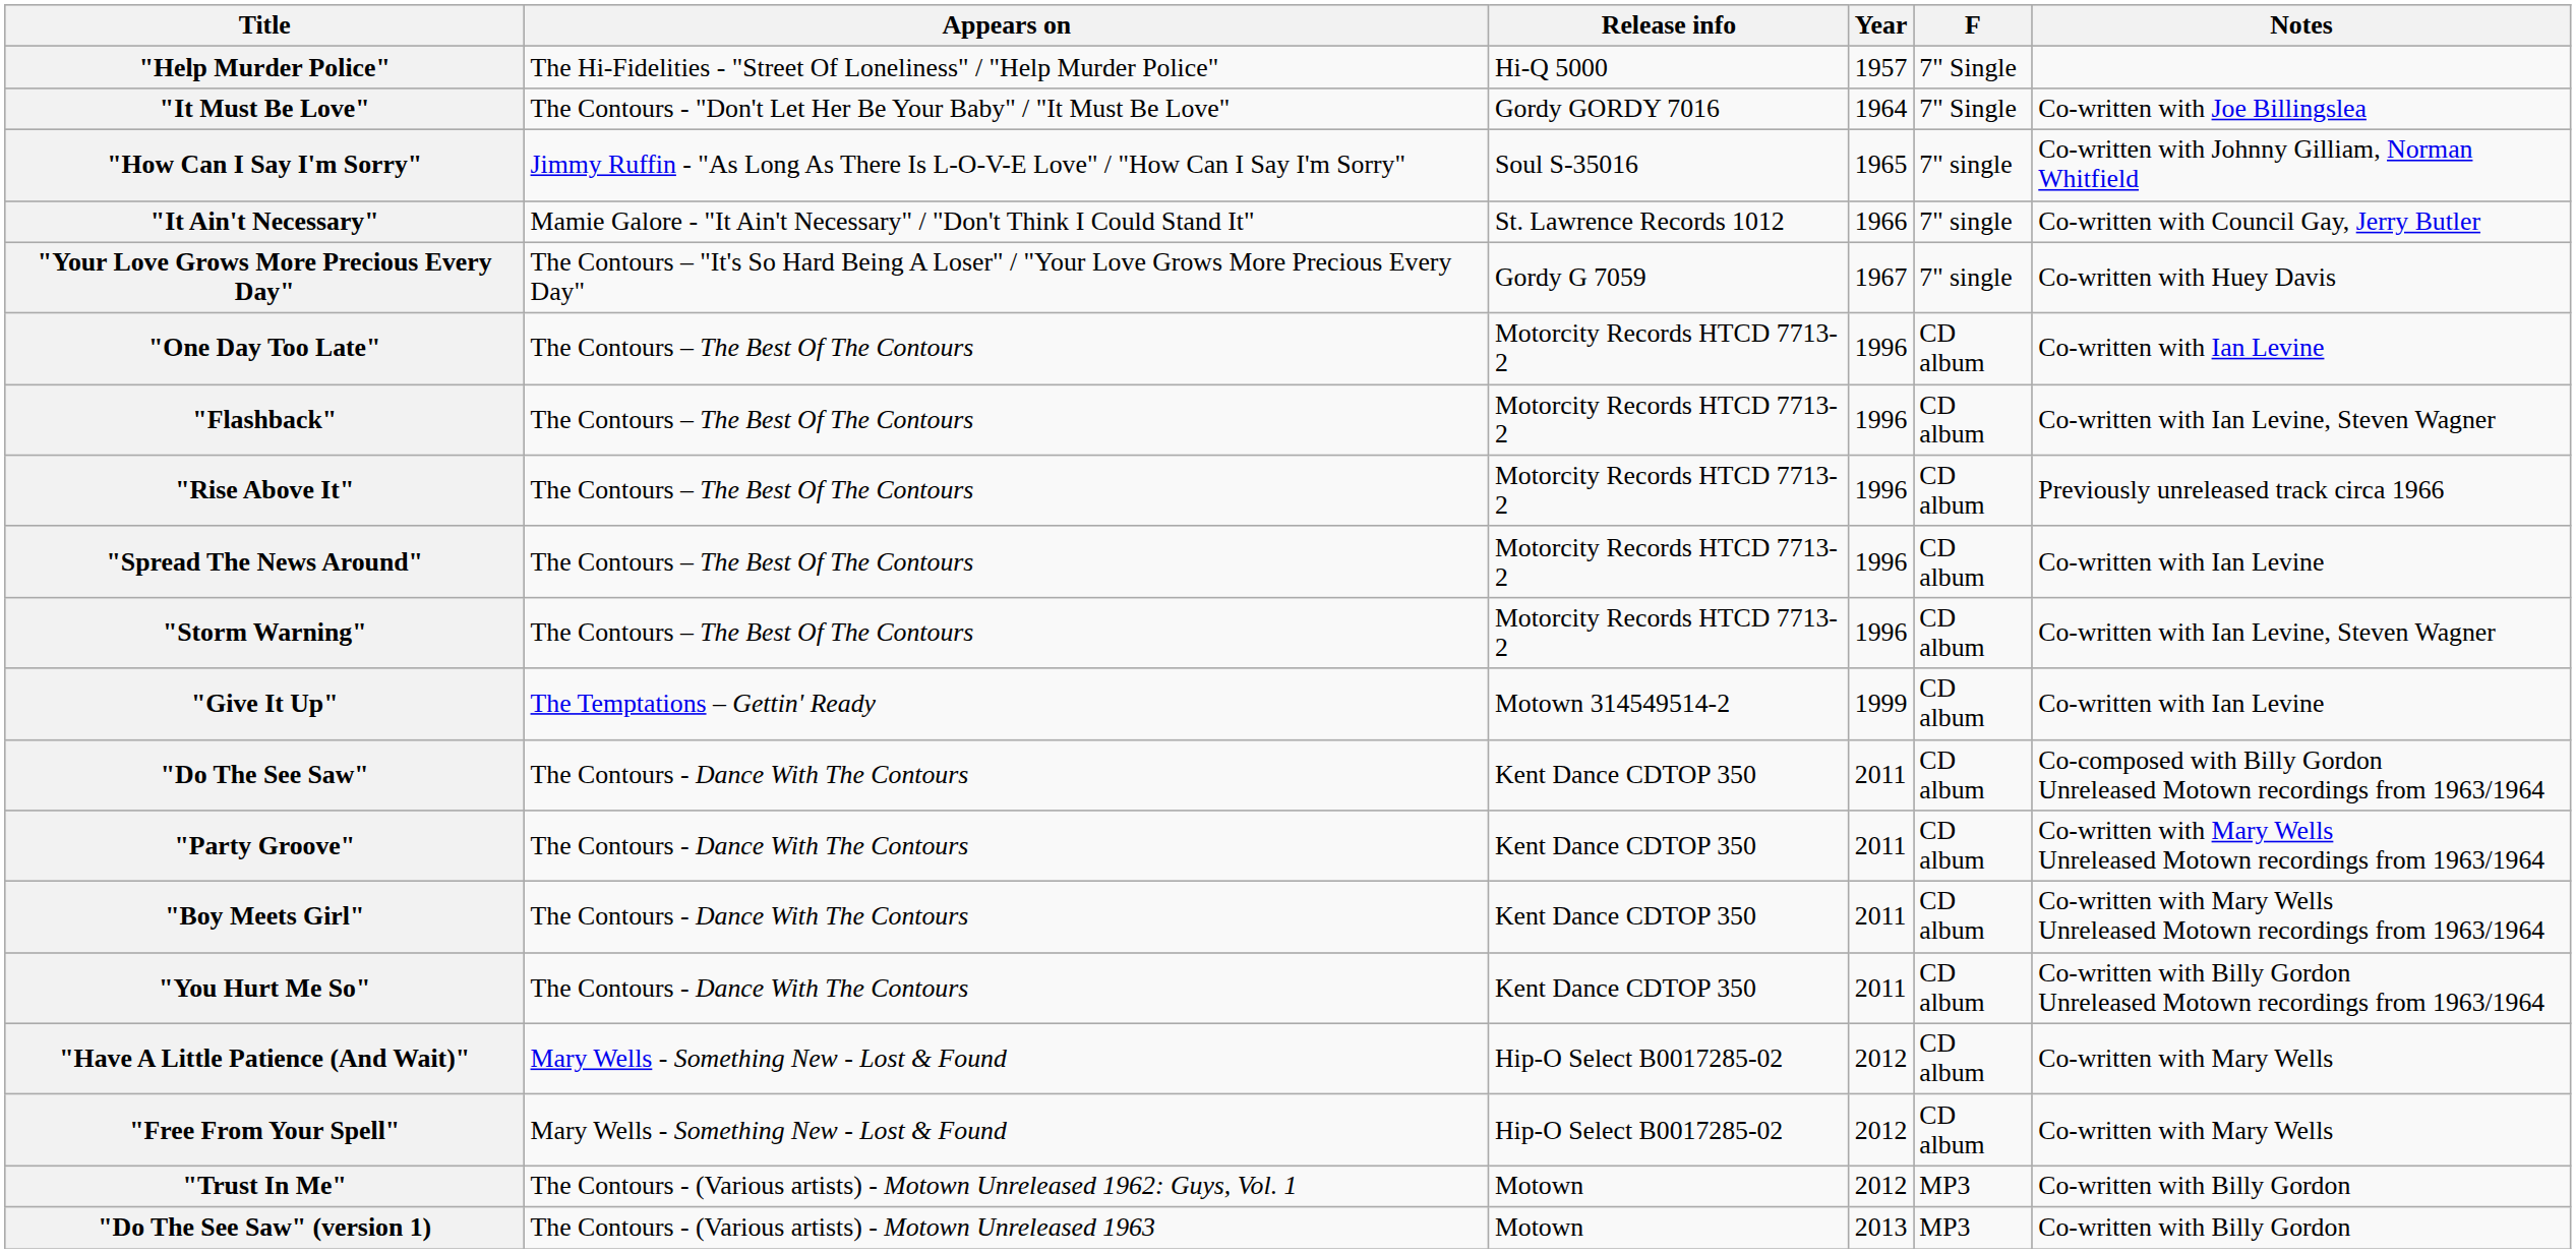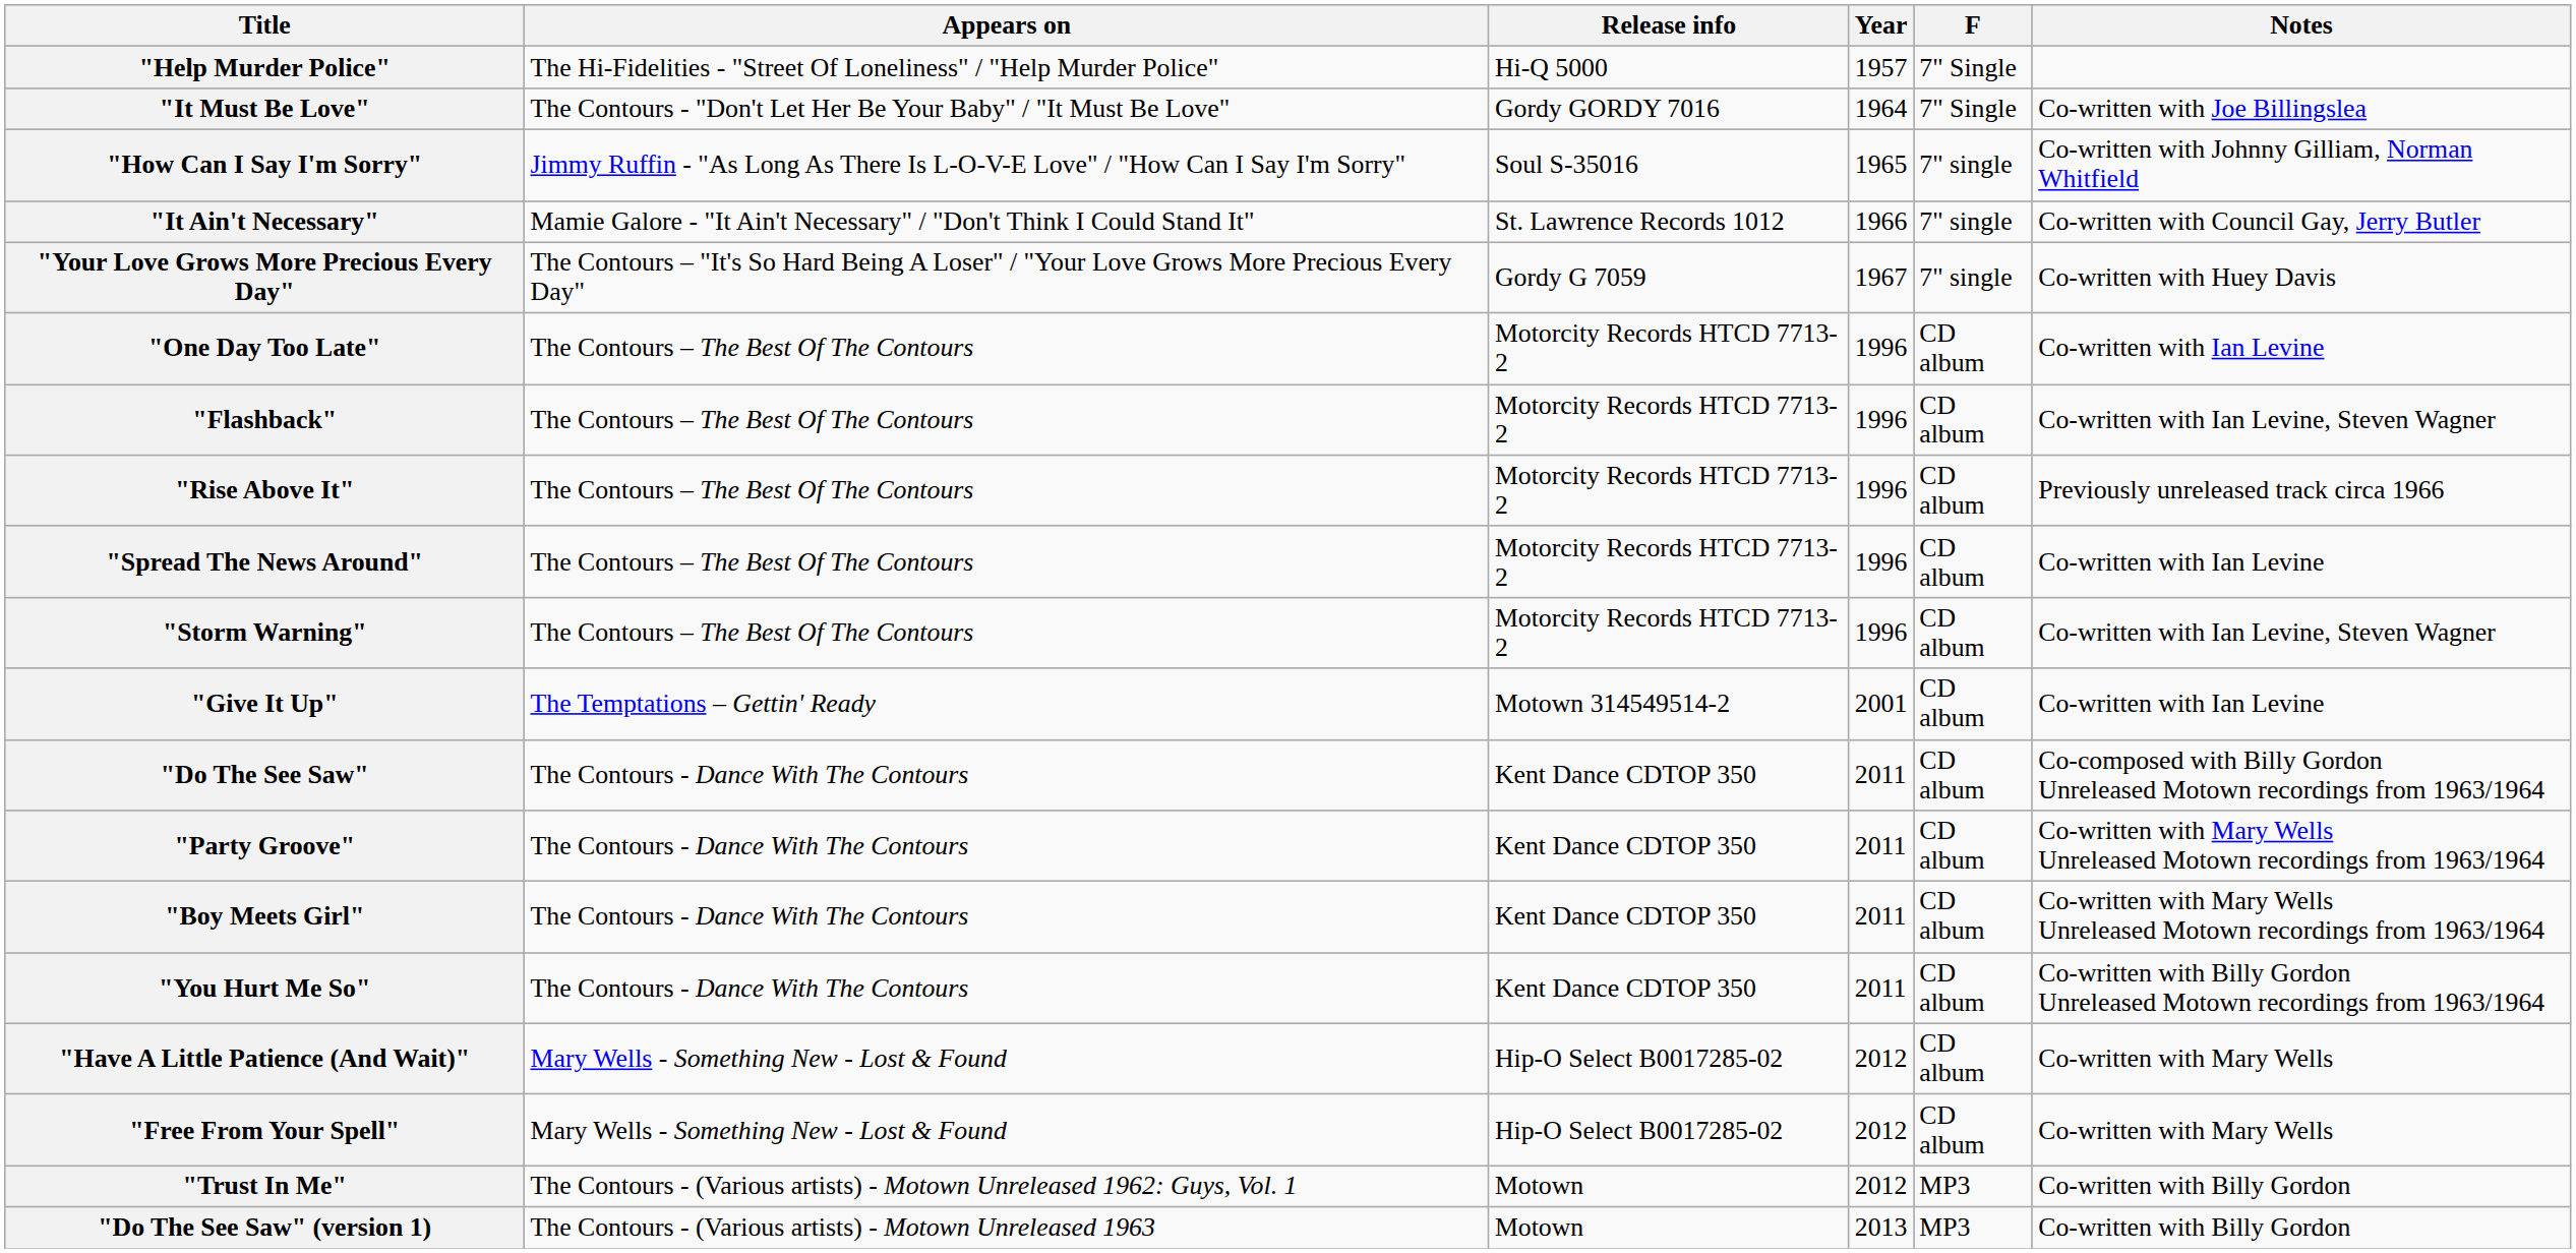 <table class="wikitable plainrowheaders sortable">
 <tr>
 <th scope="col">Title</th>
 <th scope="col">Appears on</th>
 <th scope="col">Release info</th>
 <th scope="col">Year</th>
 <th scope="col">F</th>
 <th scope="col" class="unsortable">Notes</th>
 </tr>
 <tr>
 <th scope="row">"Help Murder Police"</th>
 <td>The Hi-Fidelities - "Street Of Loneliness" / "Help Murder Police"</td>
 <td>Hi-Q 5000</td>
 <td>1957</td>
 <td>7" Single</td>
 <td></td>
 </tr>
 <tr>
 <th scope="row">"It Must Be Love"</th>
 <td>The Contours - "Don't Let Her Be Your Baby" / "It Must Be Love"</td>
 <td>Gordy GORDY 7016</td>
 <td>1964</td>
 <td>7" Single</td>
 <td>Co-written with <a href='#'>Joe Billingslea</a></td>
 </tr>
 <tr>
 <th scope="row">"How Can I Say I'm Sorry"</th>
 <td><a href='#'>Jimmy Ruffin</a> - "As Long As There Is L-O-V-E Love" / "How Can I Say I'm Sorry"</td>
 <td>Soul S-35016</td>
 <td>1965</td>
 <td>7" single</td>
 <td>Co-written with Johnny Gilliam, <a href='#'>Norman Whitfield</a></td>
 </tr>
 <tr>
 <th scope="row">"It Ain't Necessary"</th>
 <td>Mamie Galore - "It Ain't Necessary" / "Don't Think I Could Stand It"</td>
 <td>St. Lawrence Records 1012</td>
 <td>1966</td>
 <td>7" single</td>
 <td>Co-written with Council Gay, <a href='#'>Jerry Butler</a></td>
 </tr>
 <tr>
 <th scope="row">"Your Love Grows More Precious Every Day"</th>
 <td>The Contours – "It's So Hard Being A Loser" / "Your Love Grows More Precious Every Day"</td>
 <td>Gordy G 7059</td>
 <td>1967</td>
 <td>7" single</td>
 <td>Co-written with Huey Davis</td>
 </tr>
 <tr>
 <th scope="row">"One Day Too Late"</th>
 <td>The Contours – <em>The Best Of The Contours</em></td>
 <td>Motorcity Records HTCD 7713-2</td>
 <td>1996</td>
 <td>CD album</td>
 <td>Co-written with <a href='#'>Ian Levine</a></td>
 </tr>
 <tr>
 <th scope="row">"Flashback"</th>
 <td>The Contours – <em>The Best Of The Contours</em></td>
 <td>Motorcity Records HTCD 7713-2</td>
 <td>1996</td>
 <td>CD album</td>
 <td>Co-written with Ian Levine, Steven Wagner</td>
 </tr>
 <tr>
 <th scope="row">"Rise Above It"</th>
 <td>The Contours – <em>The Best Of The Contours</em></td>
 <td>Motorcity Records HTCD 7713-2</td>
 <td>1996</td>
 <td>CD album</td>
 <td>Previously unreleased track circa 1966</td>
 </tr>
 <tr>
 <th scope="row">"Spread The News Around"</th>
 <td>The Contours – <em>The Best Of The Contours</em></td>
 <td>Motorcity Records HTCD 7713-2</td>
 <td>1996</td>
 <td>CD album</td>
 <td>Co-written with Ian Levine</td>
 </tr>
 <tr>
 <th scope="row">"Storm Warning"</th>
 <td>The Contours – <em>The Best Of The Contours</em></td>
 <td>Motorcity Records HTCD 7713-2</td>
 <td>1996</td>
 <td>CD album</td>
 <td>Co-written with Ian Levine, Steven Wagner</td>
 </tr>
 <tr>
 <th scope="row">"Give It Up"</th>
 <td><a href='#'>The Temptations</a> – <em>Gettin' Ready</em></td>
 <td>Motown 314549514-2</td>
-<td>1999</td>
+<td>2001</td>
 <td>CD album</td>
 <td>Co-written with Ian Levine</td>
 </tr>
 <tr>
 <th scope="row">"Do The See Saw"</th>
 <td>The Contours - <em>Dance With The Contours</em></td>
 <td>Kent Dance CDTOP 350</td>
 <td>2011</td>
 <td>CD album</td>
 <td>Co-composed with Billy Gordon<br>Unreleased Motown recordings from 1963/1964</td>
 </tr>
 <tr>
 <th scope="row">"Party Groove"</th>
 <td>The Contours - <em>Dance With The Contours</em></td>
 <td>Kent Dance CDTOP 350</td>
 <td>2011</td>
 <td>CD album</td>
 <td>Co-written with <a href='#'>Mary Wells</a><br>Unreleased Motown recordings from 1963/1964</td>
 </tr>
 <tr>
 <th scope="row">"Boy Meets Girl"</th>
 <td>The Contours - <em>Dance With The Contours</em></td>
 <td>Kent Dance CDTOP 350</td>
 <td>2011</td>
 <td>CD album</td>
 <td>Co-written with Mary Wells<br>Unreleased Motown recordings from 1963/1964</td>
 </tr>
 <tr>
 <th scope="row">"You Hurt Me So"</th>
 <td>The Contours - <em>Dance With The Contours</em></td>
 <td>Kent Dance CDTOP 350</td>
 <td>2011</td>
 <td>CD album</td>
 <td>Co-written with Billy Gordon<br>Unreleased Motown recordings from 1963/1964</td>
 </tr>
 <tr>
 <th scope="row">"Have A Little Patience (And Wait)"</th>
 <td><a href='#'>Mary Wells</a> - <em>Something New - Lost & Found</em></td>
 <td>Hip-O Select B0017285-02</td>
 <td>2012</td>
 <td>CD album</td>
 <td>Co-written with Mary Wells</td>
 </tr>
 <tr>
 <th scope="row">"Free From Your Spell"</th>
 <td>Mary Wells - <em>Something New - Lost & Found</em></td>
 <td>Hip-O Select B0017285-02</td>
 <td>2012</td>
 <td>CD album</td>
 <td>Co-written with Mary Wells</td>
 </tr>
 <tr>
 <th scope="row">"Trust In Me"</th>
 <td>The Contours - (Various artists) - <em>Motown Unreleased 1962: Guys, Vol. 1</em></td>
 <td>Motown</td>
 <td>2012</td>
 <td>MP3</td>
 <td>Co-written with Billy Gordon</td>
 </tr>
 <tr>
 <th scope="row">"Do The See Saw" (version 1)</th>
 <td>The Contours - (Various artists) - <em>Motown Unreleased 1963</em></td>
 <td>Motown</td>
 <td>2013</td>
 <td>MP3</td>
 <td>Co-written with Billy Gordon</td>
 </tr>
 <tr>
 </tr>
 </table>
